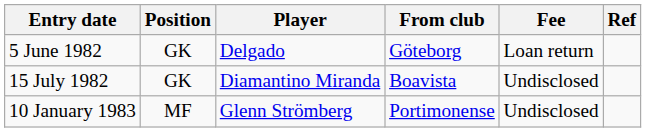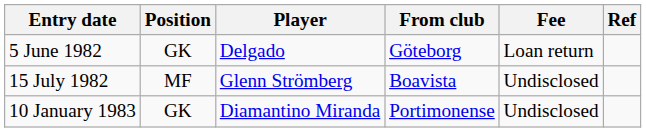 <table class="wikitable">
 <tr>
 <th>Entry date</th>
 <th>Position</th>
 <th>Player</th>
 <th>From club</th>
 <th>Fee</th>
 <th>Ref</th>
 </tr>
 <tr>
 <td>5 June 1982</td>
 <td style="text-align:center;">GK</td>
 <td style="text-align:left;"><a href='#'>Delgado</a></td>
 <td style="text-align:left;"><a href='#'>Göteborg</a></td>
 <td>Loan return</td>
 <td></td>
 </tr>
 <tr>
 <td>15 July 1982</td>
-<td style="text-align:center;">GK</td>
-<td style="text-align:left;"><a href='#'>Diamantino Miranda</a></td>
+<td style="text-align:center;">MF</td>
+<td style="text-align:left;"><a href='#'>Glenn Strömberg</a></td>
 <td style="text-align:left;"><a href='#'>Boavista</a></td>
 <td>Undisclosed</td>
 <td></td>
 </tr>
 <tr>
 <td>10 January 1983</td>
-<td style="text-align:center;">MF</td>
-<td style="text-align:left;"><a href='#'>Glenn Strömberg</a></td>
+<td style="text-align:center;">GK</td>
+<td style="text-align:left;"><a href='#'>Diamantino Miranda</a></td>
 <td style="text-align:left;"><a href='#'>Portimonense</a></td>
 <td>Undisclosed</td>
 <td></td>
 </tr>
 </table>
